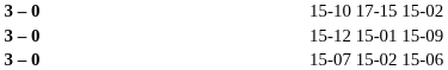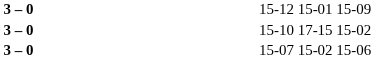 <table width=100% cellspacing=1>
 <tr>
 <th width=20%></th>
 <th width=12%></th>
 <th width=20%></th>
 <th width=33%></th>
+<td></td>
+</tr>
+<tr style=font-size:90%>
+<td align=right></td>
+<td align=center><strong>3 – 0</strong></td>
+<td></td>
+<td>15-12 15-01 15-09</td>
 <td></td>
 </tr>
 <tr style=font-size:90%>
 <td align=right></td>
 <td align=center><strong>3 – 0</strong></td>
 <td></td>
 <td>15-10 17-15 15-02</td>
 <td></td>
 </tr>
 <tr style=font-size:90%>
 <td align=right></td>
 <td align=center><strong>3 – 0</strong></td>
 <td></td>
-<td>15-12 15-01 15-09</td>
-<td></td>
-</tr>
-<tr style=font-size:90%>
-<td align=right></td>
-<td align=center><strong>3 – 0</strong></td>
-<td></td>
 <td>15-07 15-02 15-06</td>
 </tr>
 </table>
